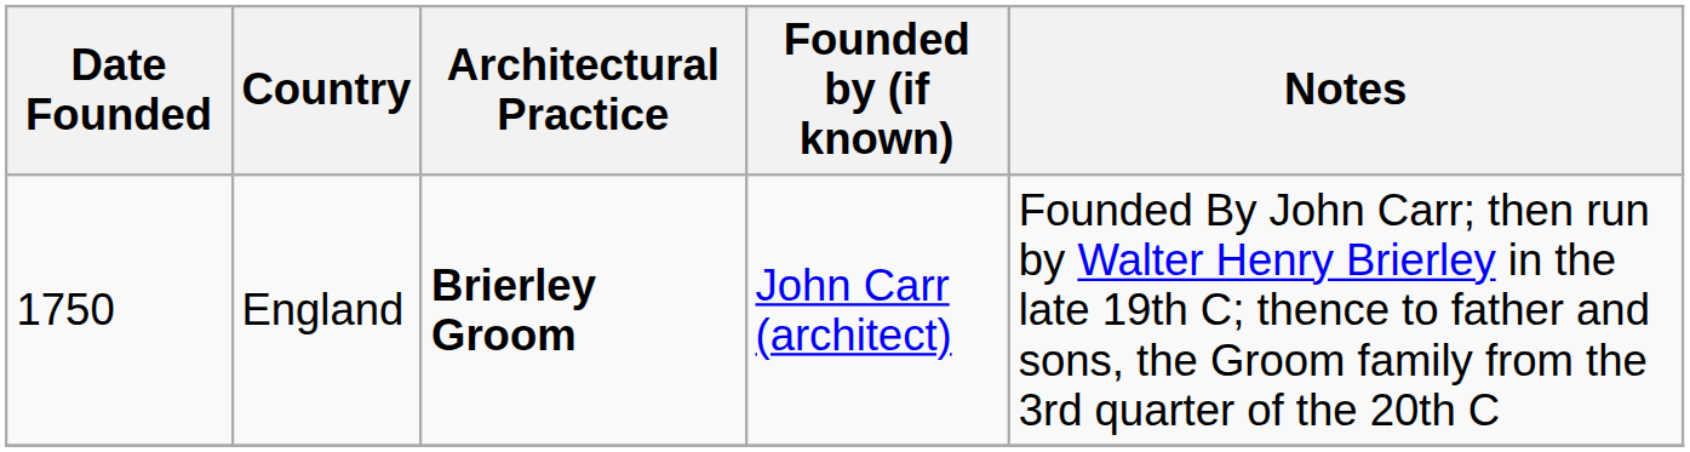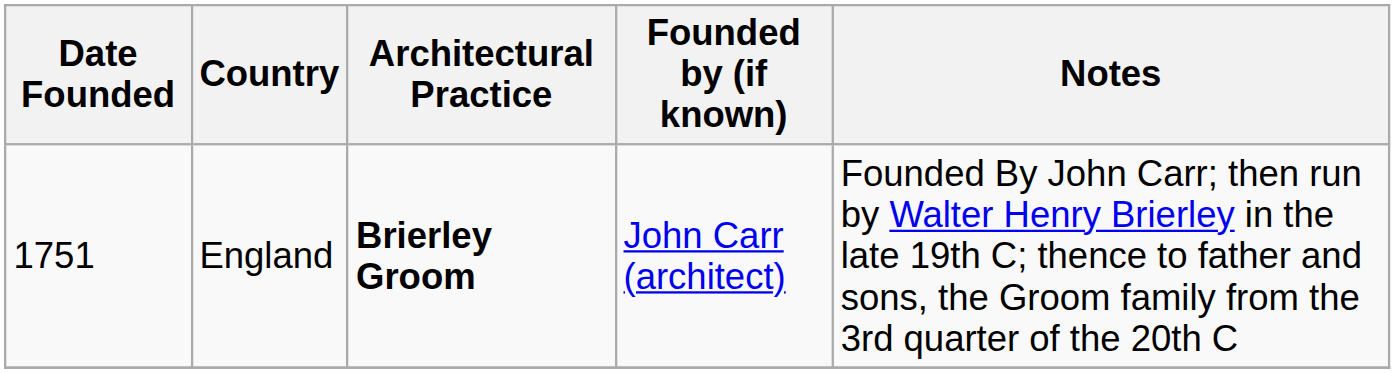 <table class="wikitable sortable">
 <tr>
 <th>Date Founded</th>
 <th>Country</th>
 <th>Architectural Practice</th>
 <th>Founded by (if known)</th>
 <th>Notes</th>
 </tr>
 <tr>
-<td>1750</td>
+<td>1751</td>
 <td>England</td>
 <td><strong>Brierley Groom</strong></td>
 <td><a href='#'>John Carr (architect)</a></td>
 <td>Founded By John Carr; then run by <a href='#'>Walter Henry Brierley</a> in the late 19th C; thence to father and sons, the Groom family from the 3rd quarter of the 20th C</td>
 </tr>
 <tr>
 </tr>
 </table>
